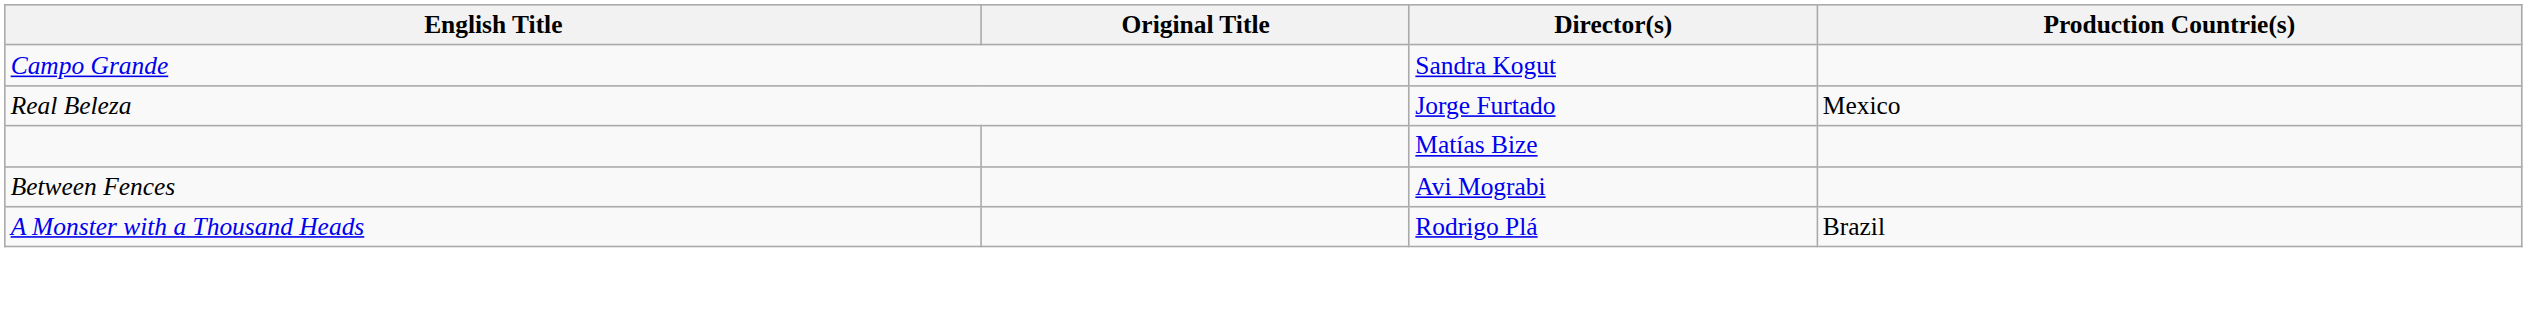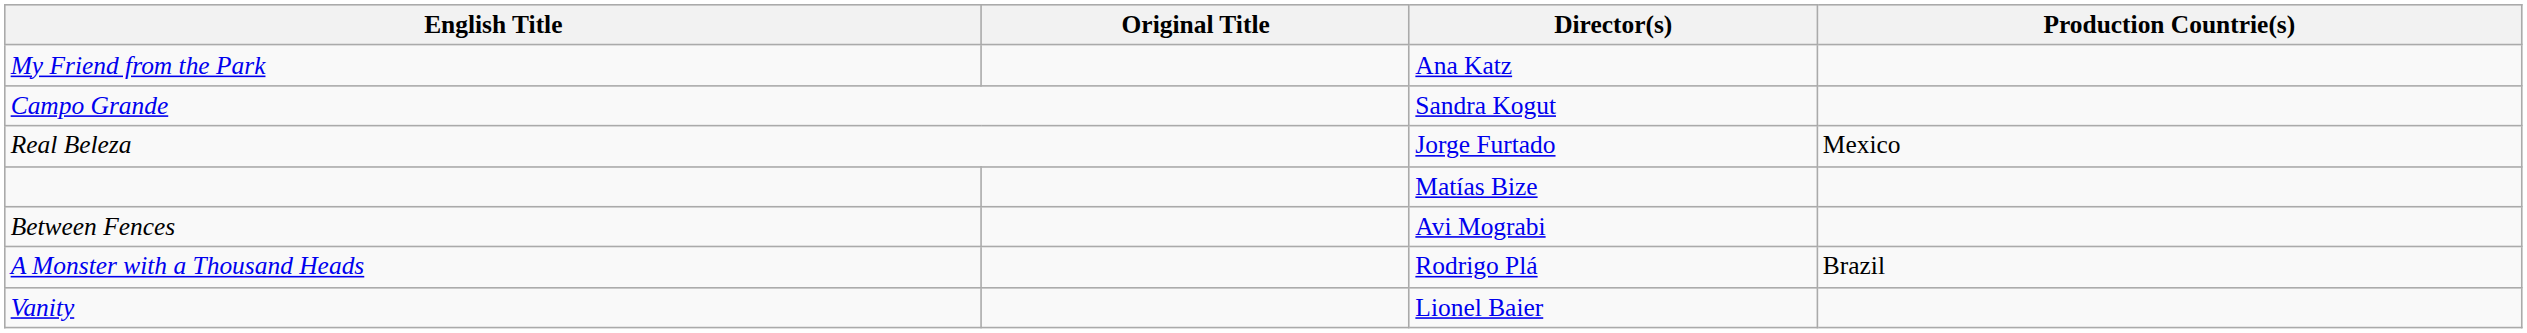 <table class="sortable wikitable" style="width:100%; margin-bottom:4px" cellpadding="5">
 <tr>
 <th scope="col">English Title</th>
 <th scope="col">Original Title</th>
 <th scope="col">Director(s)</th>
 <th scope="col">Production Countrie(s)</th>
+</tr>
+<tr>
+<td><em><a href='#'>My Friend from the Park</a></em></td>
+<td></td>
+<td><a href='#'>Ana Katz</a></td>
+<td></td>
 </tr>
 <tr>
 <td colspan = "2"><em><a href='#'>Campo Grande</a></em></td>
 <td><a href='#'>Sandra Kogut</a></td>
 <td></td>
 </tr>
 <tr>
 <td colspan = "2"><em>Real Beleza</em></td>
 <td><a href='#'>Jorge Furtado</a></td>
 <td>Mexico</td>
 </tr>
 <tr>
 <td></td>
 <td></td>
 <td><a href='#'>Matías Bize</a></td>
 <td></td>
 </tr>
 <tr>
 <td><em>Between Fences</em></td>
 <td></td>
 <td><a href='#'>Avi Mograbi</a></td>
 <td></td>
 </tr>
 <tr>
 <td><em><a href='#'>A Monster with a Thousand Heads</a></em></td>
 <td></td>
 <td><a href='#'>Rodrigo Plá</a></td>
 <td>Brazil</td>
 </tr>
+<tr>
+<td><em><a href='#'>Vanity</a></em></td>
+<td></td>
+<td><a href='#'>Lionel Baier</a></td>
+<td></td>
+</tr>
 </table>
